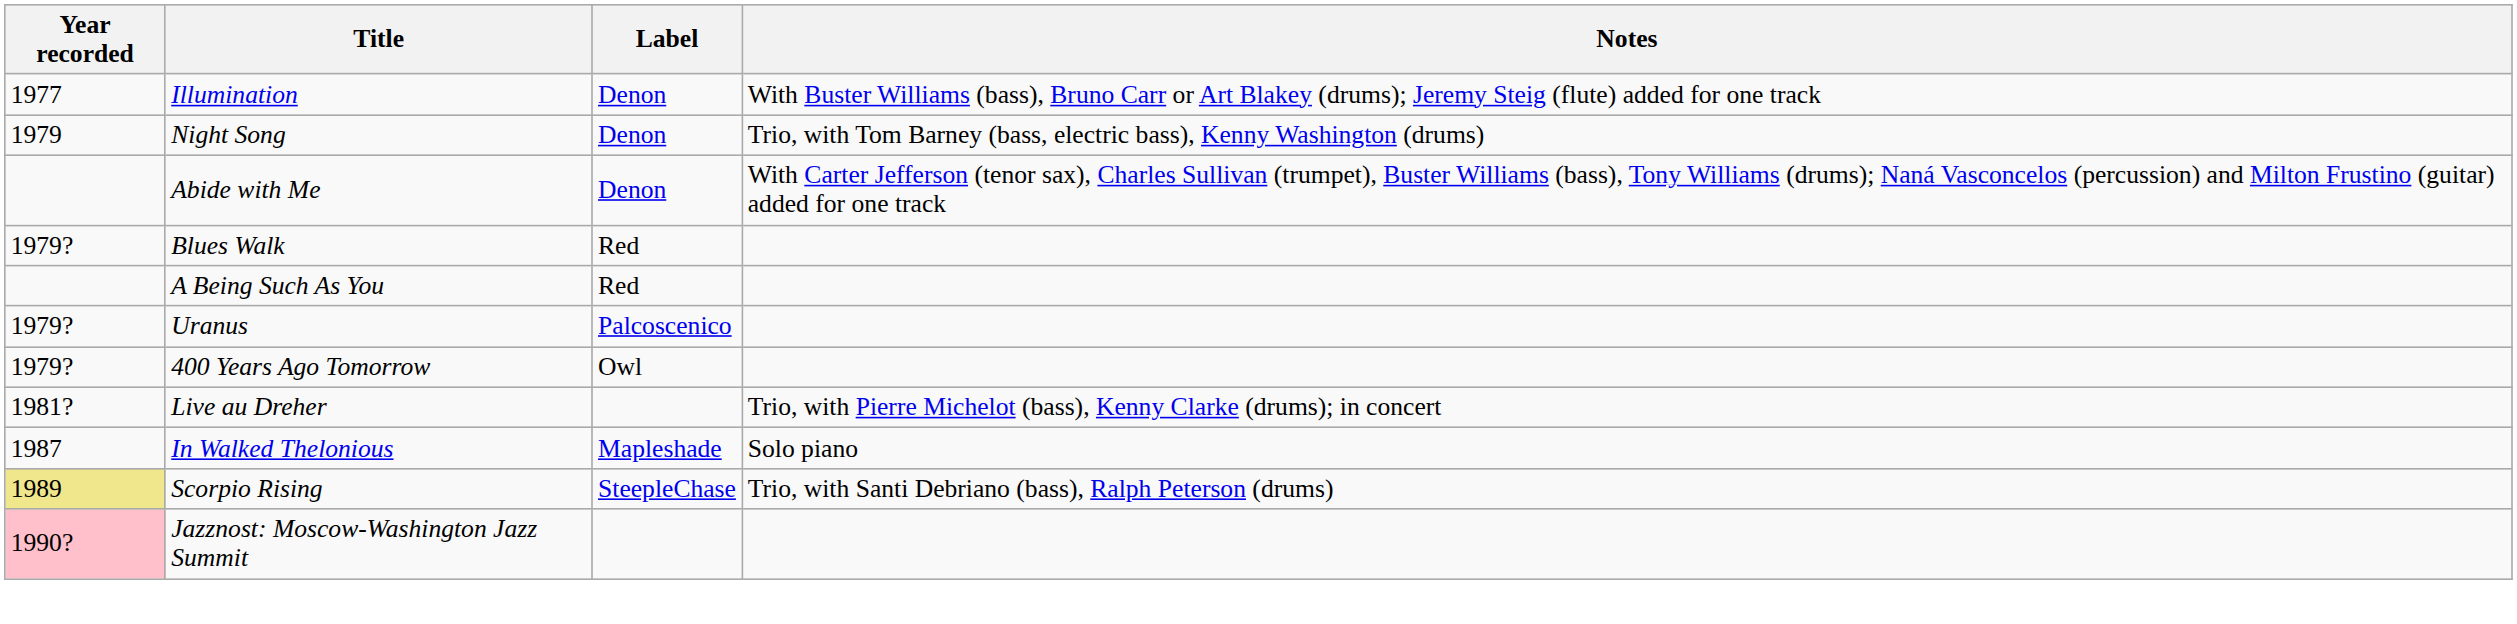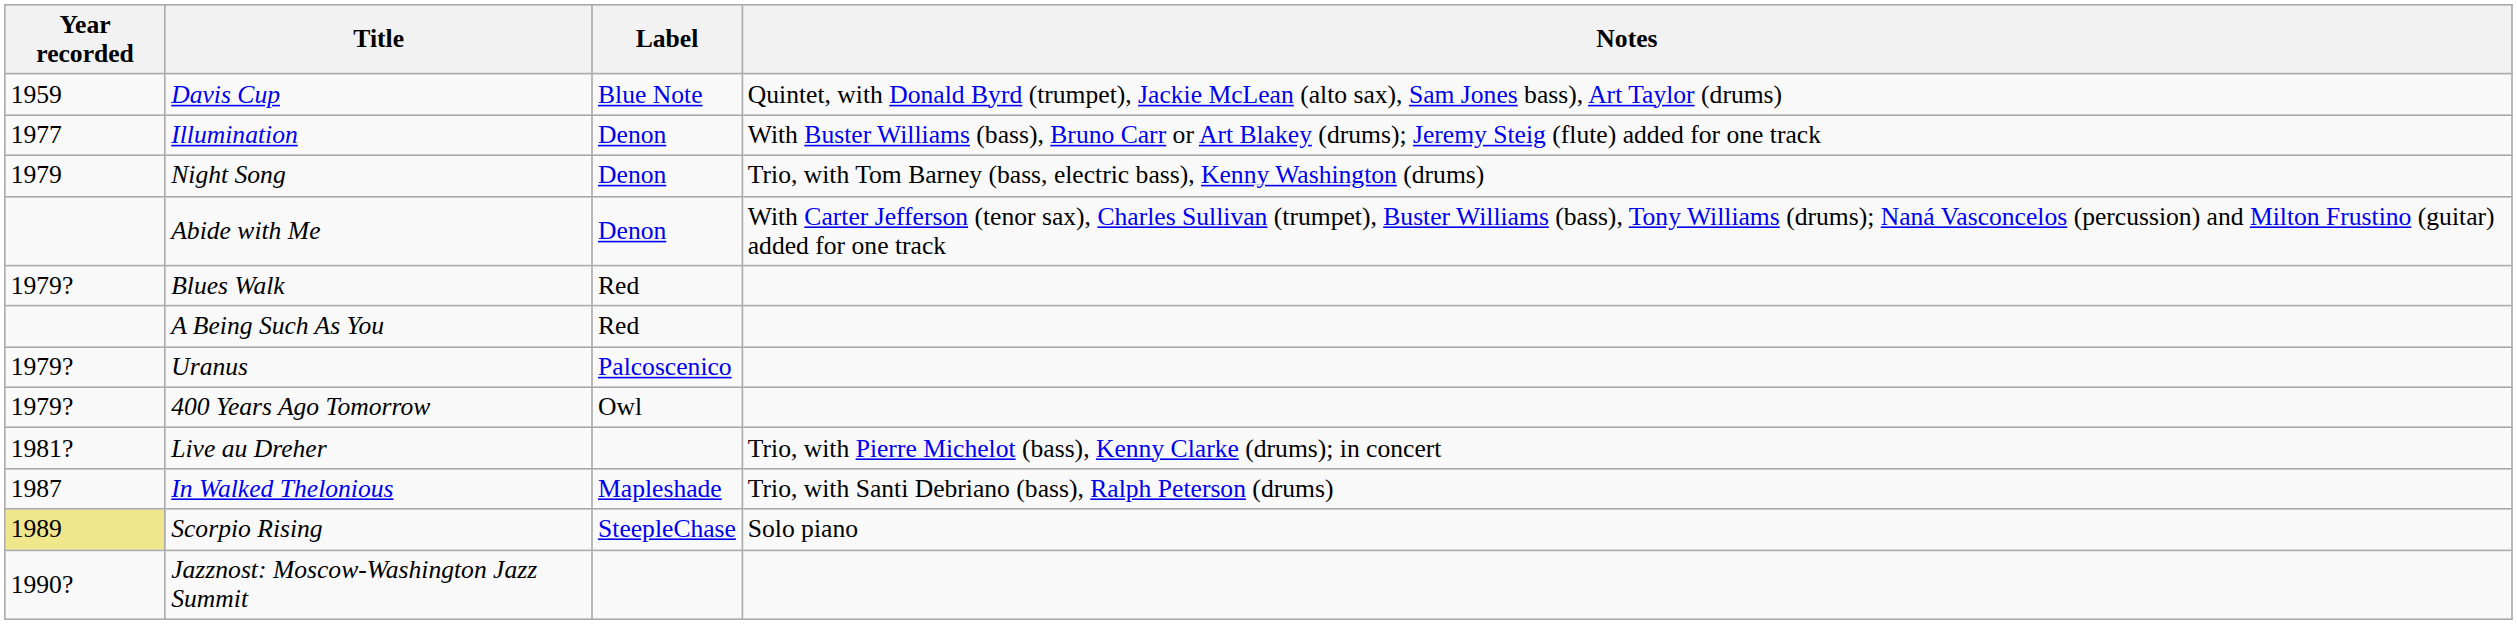 <table class="wikitable sortable">
 <tr>
 <th>Year recorded</th>
 <th>Title</th>
 <th>Label</th>
 <th>Notes</th>
+</tr>
+<tr>
+<td>1959</td>
+<td><em><a href='#'>Davis Cup</a></em></td>
+<td><a href='#'>Blue Note</a></td>
+<td>Quintet, with <a href='#'>Donald Byrd</a> (trumpet), <a href='#'>Jackie McLean</a> (alto sax), <a href='#'>Sam Jones</a> bass), <a href='#'>Art Taylor</a> (drums)</td>
 </tr>
 <tr>
 <td>1977</td>
 <td><em><a href='#'>Illumination</a></em></td>
 <td><a href='#'>Denon</a></td>
 <td>With <a href='#'>Buster Williams</a> (bass), <a href='#'>Bruno Carr</a> or <a href='#'>Art Blakey</a> (drums); <a href='#'>Jeremy Steig</a> (flute) added for one track</td>
 </tr>
 <tr>
 <td>1979</td>
 <td><em>Night Song</em></td>
 <td><a href='#'>Denon</a></td>
 <td>Trio, with Tom Barney (bass, electric bass), <a href='#'>Kenny Washington</a> (drums)</td>
 </tr>
 <tr>
 <td></td>
 <td><em>Abide with Me</em></td>
 <td><a href='#'>Denon</a></td>
 <td>With <a href='#'>Carter Jefferson</a> (tenor sax), <a href='#'>Charles Sullivan</a> (trumpet), <a href='#'>Buster Williams</a> (bass), <a href='#'>Tony Williams</a> (drums); <a href='#'>Naná Vasconcelos</a> (percussion) and <a href='#'>Milton Frustino</a> (guitar) added for one track</td>
 </tr>
 <tr>
 <td>1979?</td>
 <td><em>Blues Walk</em></td>
 <td>Red</td>
 <td></td>
 </tr>
 <tr>
 <td></td>
 <td><em>A Being Such As You</em></td>
 <td>Red</td>
 <td></td>
 </tr>
 <tr>
 <td>1979?</td>
 <td><em>Uranus</em></td>
 <td><a href='#'>Palcoscenico</a></td>
 <td></td>
 </tr>
 <tr>
 <td>1979?</td>
 <td><em>400 Years Ago Tomorrow</em></td>
 <td>Owl</td>
 <td></td>
 </tr>
 <tr>
 <td>1981?</td>
 <td><em>Live au Dreher</em></td>
 <td></td>
 <td>Trio, with <a href='#'>Pierre Michelot</a> (bass), <a href='#'>Kenny Clarke</a> (drums); in concert</td>
 </tr>
 <tr>
 <td>1987</td>
 <td><em><a href='#'>In Walked Thelonious</a></em></td>
 <td><a href='#'>Mapleshade</a></td>
-<td>Solo piano</td>
+<td>Trio, with Santi Debriano (bass), <a href='#'>Ralph Peterson</a> (drums)</td>
 </tr>
 <tr>
 <td style="background: khaki;">1989</td>
 <td><em>Scorpio Rising</em></td>
 <td><a href='#'>SteepleChase</a></td>
-<td>Trio, with Santi Debriano (bass), <a href='#'>Ralph Peterson</a> (drums)</td>
+<td>Solo piano</td>
 </tr>
 <tr>
-<td style="background: pink;">1990?</td>
+<td>1990?</td>
 <td><em>Jazznost: Moscow-Washington Jazz Summit</em></td>
 <td></td>
 <td></td>
 </tr>
 </table>
